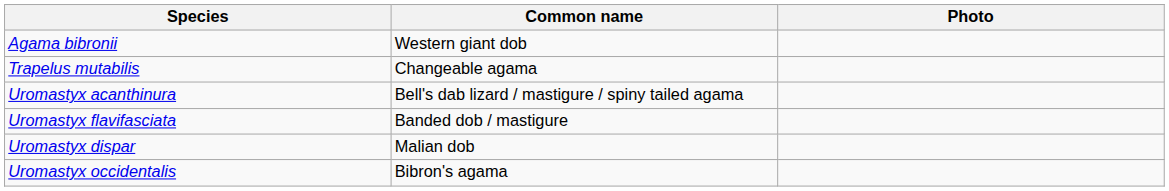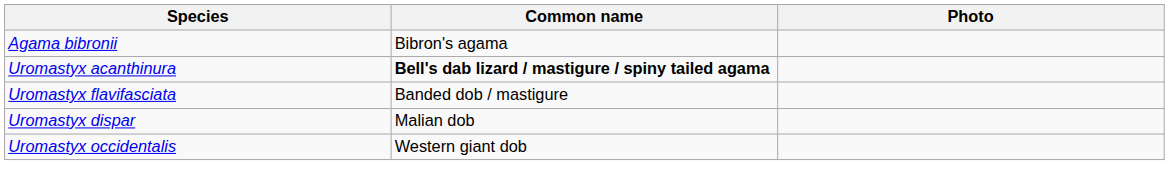 <table width=90% class="wikitable">
 <tr>
 <th width=25%>Species</th>
 <th width=25%>Common name</th>
 <th width=25%>Photo</th>
 </tr>
 <tr>
 <td><em><a href='#'>Agama bibronii</a></em></td>
-<td>Western giant dob</td>
-<td></td>
-</tr>
-<tr>
-<td><em><a href='#'>Trapelus mutabilis</a></em></td>
-<td>Changeable agama</td>
+<td>Bibron's agama</td>
 <td></td>
 </tr>
 <tr>
 <td><em><a href='#'>Uromastyx acanthinura</a></em></td>
-<td>Bell's dab lizard / mastigure / spiny tailed agama</td>
+<td><strong>Bell's dab lizard / mastigure / spiny tailed agama</strong></td>
 <td></td>
 </tr>
 <tr>
 <td><em><a href='#'>Uromastyx flavifasciata</a></em></td>
 <td>Banded dob / mastigure</td>
 <td></td>
 </tr>
 <tr>
 <td><em><a href='#'>Uromastyx dispar</a></em></td>
 <td>Malian dob</td>
 <td></td>
 </tr>
 <tr>
 <td><em><a href='#'>Uromastyx occidentalis</a></em></td>
-<td>Bibron's agama</td>
+<td>Western giant dob</td>
 <td></td>
 </tr>
 </table>
